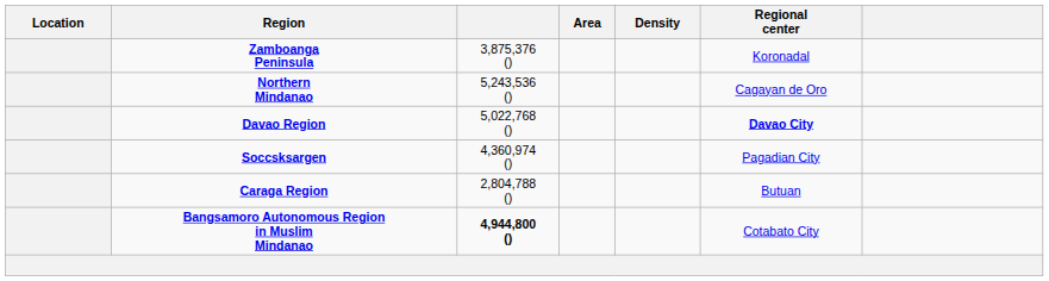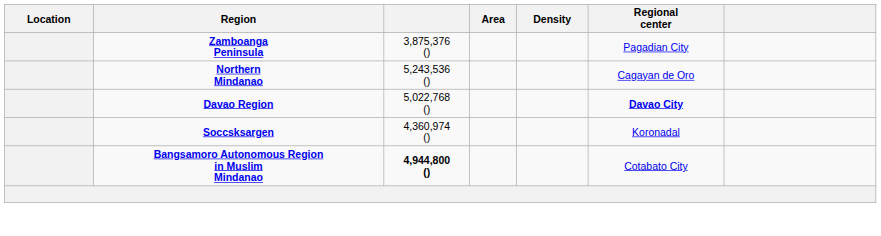 <table class="wikitable sortable toptextcells" style="margin:auto;text-align:center;width:100%;font-size:95%;">
 <tr style="vertical-align:middle;">
 <th scope="col">Location</th>
 <th scope="col">Region<br></th>
 <th scope="col"><br></th>
 <th scope="col">Area</th>
 <th scope="col">Density</th>
 <th scope="col">Regional<br>center<br></th>
 <th scope="col" style="width:14em;text-align:left;" data-sort-type="number"></th>
 </tr>
 <tr>
 <th scope="row" style="width:8em;" data-sort-value="1"></th>
 <td style="font-weight:bold;"><a href='#'>Zamboanga<br>Peninsula</a><br></td>
 <td>3,875,376<br>(<em></em>)</td>
 <td></td>
 <td></td>
-<td><a href='#'>Koronadal</a></td>
+<td><a href='#'>Pagadian City</a></td>
 <td></td>
 </tr>
 <tr>
 <th scope="row" style="width:8em;" data-sort-value="2"></th>
 <td style="font-weight:bold;"><a href='#'>Northern<br>Mindanao</a><br></td>
 <td>5,243,536<br>(<em></em>)</td>
 <td></td>
 <td></td>
 <td><a href='#'>Cagayan de Oro</a></td>
 <td></td>
 </tr>
 <tr>
 <th scope="row" style="width:8em;" data-sort-value="6"></th>
 <td style="font-weight:bold;"><a href='#'>Davao Region</a><br></td>
 <td>5,022,768<br>(<em></em>)</td>
 <td></td>
 <td></td>
 <td><strong><a href='#'>Davao City</a></strong></td>
 <td></td>
 </tr>
 <tr>
 <th scope="row" style="width:8em;" data-sort-value="5"></th>
 <td style="font-weight:bold;"><a href='#'>Soccsksargen</a><br></td>
 <td>4,360,974<br>(<em></em>)</td>
 <td></td>
 <td></td>
-<td><a href='#'>Pagadian City</a></td>
-<td></td>
-</tr>
-<tr>
-<th scope="row" style="width:8em;" data-sort-value="3"></th>
-<td style="font-weight:bold;"><a href='#'>Caraga Region</a><br></td>
-<td>2,804,788<br>(<em></em>)</td>
-<td></td>
-<td></td>
-<td><a href='#'>Butuan</a></td>
+<td><a href='#'>Koronadal</a></td>
 <td></td>
 </tr>
 <tr>
 <th scope="row" style="width:8em;" data-sort-value="4"></th>
 <td style="font-weight:bold;"><a href='#'> Bangsamoro Autonomous Region<br>in Muslim<br>Mindanao</a><br></td>
 <td><strong>4,944,800<br>(<em></em>)</strong></td>
 <td></td>
 <td></td>
 <td><a href='#'>Cotabato City</a></td>
 <td></td>
 </tr>
 <tr class="sortbottom" style="text-align:left;background-color:#F2F2F2;">
 <td colspan="7"><br></td>
 </tr>
 </table>
